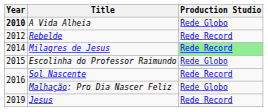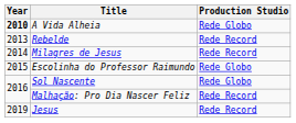 <table class="wikitable" style="font-size: 95%;">
 <tr>
 <th>Year</th>
 <th>Title</th>
 <th>Production Studio</th>
 </tr>
 <tr>
 <td><strong>2010</strong></td>
 <td><em>A Vida Alheia</em></td>
 <td><a href='#'>Rede Globo</a></td>
 </tr>
 <tr>
-<td>2012</td>
+<td>2013</td>
 <td><em><a href='#'>Rebelde</a></em></td>
 <td><a href='#'>Rede Record</a></td>
 </tr>
 <tr>
 <td>2014</td>
 <td><em><a href='#'>Milagres de Jesus</a></em></td>
-<td style="background: lightgreen;"><a href='#'>Rede Record</a></td>
+<td><a href='#'>Rede Record</a></td>
 </tr>
 <tr>
 <td>2015</td>
 <td><em>Escolinha do Professor Raimundo</em></td>
 <td><a href='#'>Rede Globo</a></td>
 </tr>
 <tr>
 <td rowspan="2">2016</td>
 <td><em><a href='#'>Sol Nascente</a></em></td>
-<td><a href='#'>Rede Record</a></td>
+<td><a href='#'>Rede Globo</a></td>
 </tr>
 <tr>
 <td><em><a href='#'>Malhação</a>: Pro Dia Nascer Feliz</em></td>
-<td><a href='#'>Rede Globo</a></td>
+<td><a href='#'>Rede Record</a></td>
 </tr>
 <tr>
 <td>2019</td>
 <td><em><a href='#'>Jesus</a></em></td>
 <td><a href='#'>Rede Record</a></td>
 </tr>
 </table>
